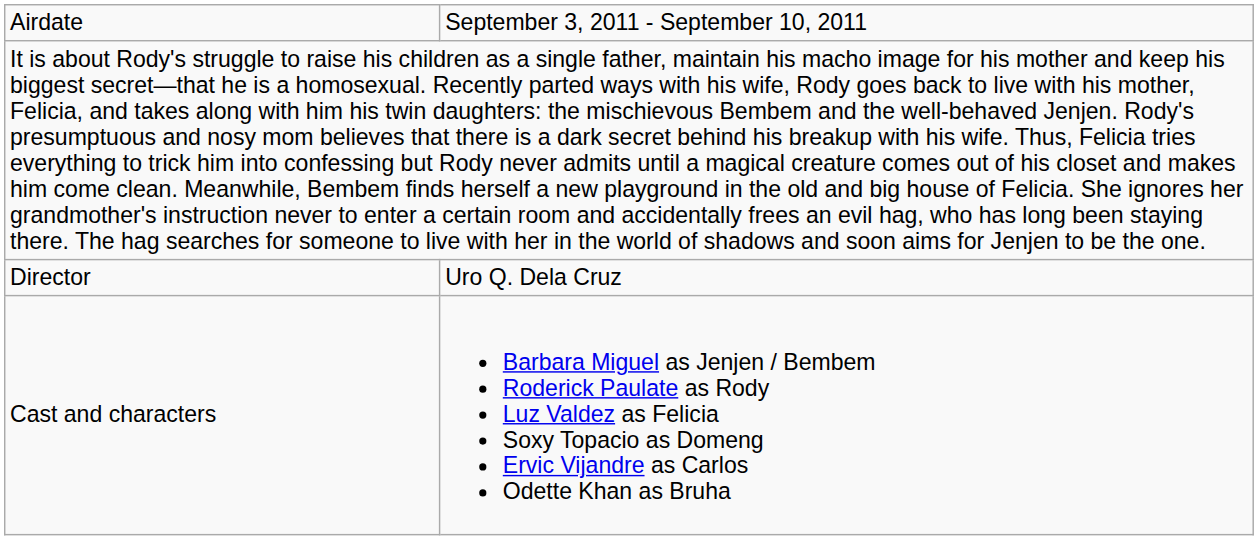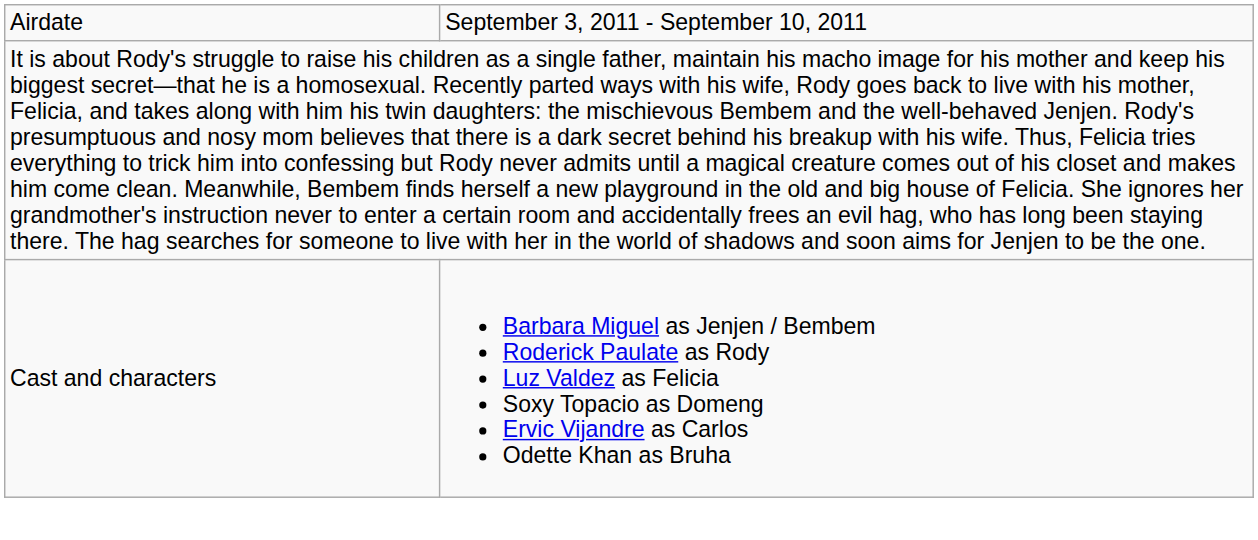 <table class="wikitable">
 <tr>
 <td>Airdate</td>
 <td>September 3, 2011 - September 10, 2011</td>
 </tr>
 <tr>
 <td colspan=2>It is about Rody's struggle to raise his children as a single father, maintain his macho image for his mother and keep his biggest secret—that he is a homosexual. Recently parted ways with his wife, Rody goes back to live with his mother, Felicia, and takes along with him his twin daughters: the mischievous Bembem and the well-behaved Jenjen. Rody's presumptuous and nosy mom believes that there is a dark secret behind his breakup with his wife. Thus, Felicia tries everything to trick him into confessing but Rody never admits until a magical creature comes out of his closet and makes him come clean. Meanwhile, Bembem finds herself a new playground in the old and big house of Felicia. She ignores her grandmother's instruction never to enter a certain room and accidentally frees an evil hag, who has long been staying there. The hag searches for someone to live with her in the world of shadows and soon aims for Jenjen to be the one.</td>
 </tr>
 <tr>
-<td>Director</td>
-<td>Uro Q. Dela Cruz</td>
-</tr>
-<tr>
 <td>Cast and characters</td>
 <td><br><ul><li><a href='#'>Barbara Miguel</a> as Jenjen / Bembem</li><li><a href='#'>Roderick Paulate</a> as Rody</li><li><a href='#'>Luz Valdez</a> as Felicia</li><li>Soxy Topacio as Domeng</li><li><a href='#'>Ervic Vijandre</a> as Carlos</li><li>Odette Khan as Bruha</li></ul></td>
 </tr>
 </table>
